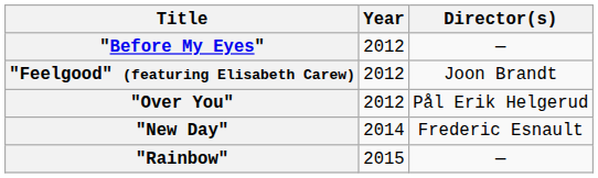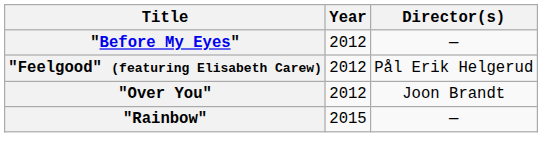 <table class="wikitable plainrowheaders" style="text-align:center;" border="1">
 <tr>
 <th scope="col">Title</th>
 <th scope="col">Year</th>
 <th scope="col">Director(s)</th>
 </tr>
 <tr>
 <th scope="row">"<a href='#'>Before My Eyes</a>"</th>
 <td>2012</td>
 <td rowspan="1">—</td>
 </tr>
 <tr>
 <th scope="row">"Feelgood" <small>(featuring Elisabeth Carew)</small></th>
 <td>2012</td>
-<td rowspan="1">Joon Brandt</td>
+<td rowspan="1">Pål Erik Helgerud</td>
 </tr>
 <tr>
 <th scope="row">"Over You"</th>
 <td>2012</td>
-<td rowspan="1">Pål Erik Helgerud</td>
-</tr>
-<tr>
-<th scope="row">"New Day"</th>
-<td>2014</td>
-<td rowspan="1">Frederic Esnault</td>
+<td rowspan="1">Joon Brandt</td>
 </tr>
 <tr>
 <th scope="row">"Rainbow"</th>
 <td>2015</td>
 <td rowspan="1">—</td>
 </tr>
 </table>
